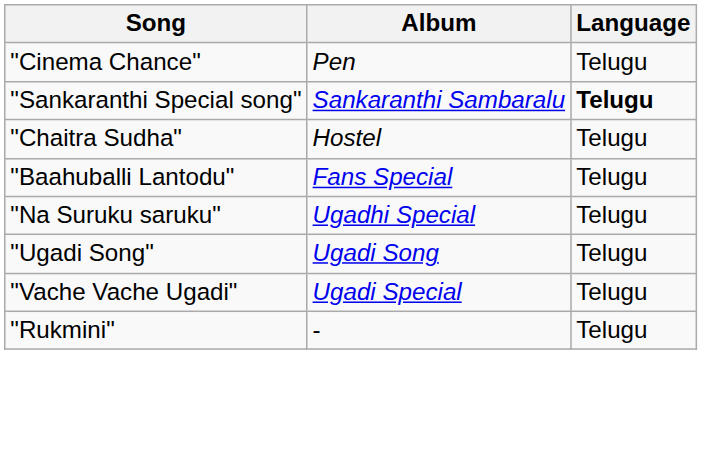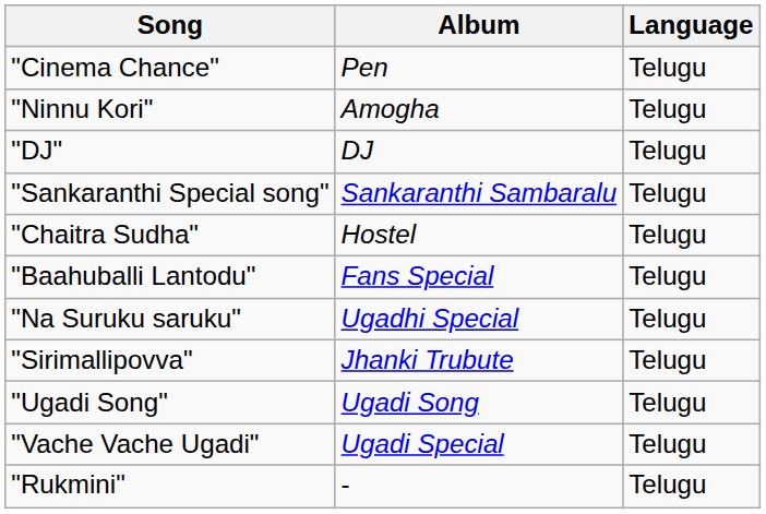 <table class="wikitable">
 <tr>
 <th>Song</th>
 <th>Album</th>
 <th>Language</th>
 </tr>
 <tr>
 <td>"Cinema Chance"</td>
 <td><em>Pen</em></td>
 <td>Telugu</td>
 </tr>
 <tr>
+<td>"Ninnu Kori"</td>
+<td><em>Amogha</em></td>
+<td>Telugu</td>
+</tr>
+<tr>
+<td>"DJ"</td>
+<td><em>DJ</em></td>
+<td>Telugu</td>
+</tr>
+<tr>
 <td>"Sankaranthi Special song"</td>
 <td><em><a href='#'>Sankaranthi Sambaralu</a></em></td>
-<td><strong>Telugu</strong></td>
+<td>Telugu</td>
 </tr>
 <tr>
 <td>"Chaitra Sudha"</td>
 <td><em>Hostel</em></td>
 <td>Telugu</td>
 </tr>
 <tr>
 <td>"Baahuballi Lantodu"</td>
 <td><em><a href='#'>Fans Special</a></em></td>
 <td>Telugu</td>
 </tr>
 <tr>
 <td>"Na Suruku saruku"</td>
 <td><em><a href='#'>Ugadhi Special</a></em></td>
+<td>Telugu</td>
+</tr>
+<tr>
+<td>"Sirimallipovva"</td>
+<td><em><a href='#'>Jhanki Trubute</a></em></td>
 <td>Telugu</td>
 </tr>
 <tr>
 <td>"Ugadi Song"</td>
 <td><em><a href='#'>Ugadi Song</a></em></td>
 <td>Telugu</td>
 </tr>
 <tr>
 <td>"Vache Vache Ugadi"</td>
 <td><em><a href='#'>Ugadi Special</a></em></td>
 <td>Telugu</td>
 </tr>
 <tr>
 <td>"Rukmini"</td>
 <td>-</td>
 <td>Telugu</td>
 </tr>
 </table>
